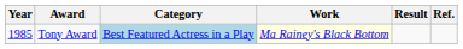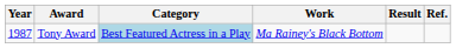 <table class="wikitable">
 <tr>
 <th>Year</th>
 <th>Award</th>
 <th>Category</th>
 <th>Work</th>
 <th>Result</th>
 <th>Ref.</th>
 </tr>
 <tr>
-<td><a href='#'>1985</a></td>
+<td><a href='#'>1987</a></td>
 <td><a href='#'>Tony Award</a></td>
 <td style="background: lightblue;"><a href='#'>Best Featured Actress in a Play</a></td>
-<td style="background: lightyellow;"><em><a href='#'>Ma Rainey's Black Bottom</a></em></td>
+<td><em><a href='#'>Ma Rainey's Black Bottom</a></em></td>
 <td></td>
 <td align="center"></td>
 </tr>
 </table>
